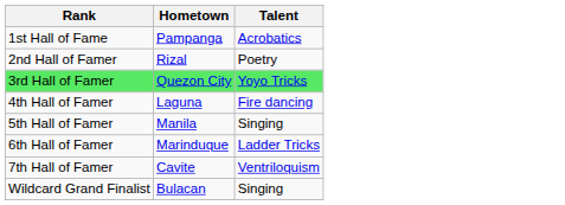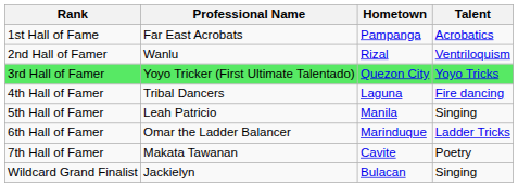 <table class="wikitable" border="1">
 <tr>
 <th>Rank</th>
+<th>Professional Name</th>
 <th>Hometown</th>
 <th>Talent</th>
 </tr>
 <tr>
 <td>1st Hall of Fame</td>
+<td>Far East Acrobats</td>
 <td><a href='#'>Pampanga</a></td>
 <td><a href='#'>Acrobatics</a></td>
 </tr>
 <tr>
 <td>2nd Hall of Famer</td>
+<td>Wanlu</td>
 <td><a href='#'>Rizal</a></td>
-<td>Poetry</td>
+<td><a href='#'>Ventriloquism</a></td>
 </tr>
 <tr>
 <td style="background:#57E964;">3rd Hall of Famer</td>
+<td style="background:#57E964;">Yoyo Tricker (First Ultimate Talentado)</td>
 <td style="background:#57E964;"><a href='#'>Quezon City</a></td>
 <td style="background:#57E964;"><a href='#'>Yoyo Tricks</a></td>
 </tr>
 <tr>
 <td>4th Hall of Famer</td>
+<td>Tribal Dancers</td>
 <td><a href='#'>Laguna</a></td>
 <td><a href='#'>Fire dancing</a></td>
 </tr>
 <tr>
 <td>5th Hall of Famer</td>
+<td>Leah Patricio</td>
 <td><a href='#'>Manila</a></td>
 <td>Singing</td>
 </tr>
 <tr>
 <td>6th Hall of Famer</td>
+<td>Omar the Ladder Balancer</td>
 <td><a href='#'>Marinduque</a></td>
 <td><a href='#'>Ladder Tricks</a></td>
 </tr>
 <tr>
 <td>7th Hall of Famer</td>
+<td>Makata Tawanan</td>
 <td><a href='#'>Cavite</a></td>
-<td><a href='#'>Ventriloquism</a></td>
+<td>Poetry</td>
 </tr>
 <tr>
 <td>Wildcard Grand Finalist</td>
+<td>Jackielyn</td>
 <td><a href='#'>Bulacan</a></td>
 <td>Singing</td>
 </tr>
 </table>
